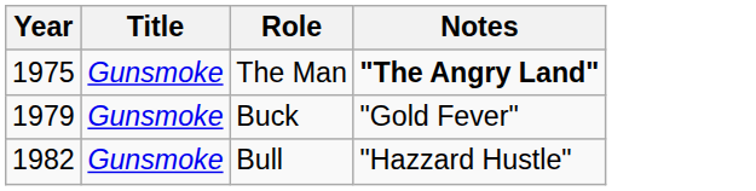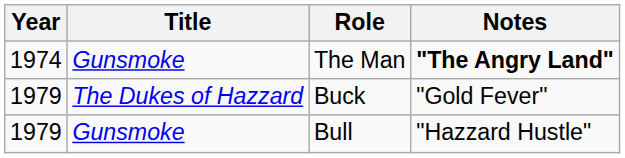 <table class="wikitable sortable">
 <tr>
 <th>Year</th>
 <th>Title</th>
 <th>Role</th>
 <th>Notes</th>
 </tr>
 <tr>
-<td>1975</td>
+<td>1974</td>
 <td><em><a href='#'>Gunsmoke</a></em></td>
 <td>The Man</td>
 <td><strong>"The Angry Land"</strong></td>
 </tr>
 <tr>
 <td>1979</td>
-<td><em><a href='#'>Gunsmoke</a></em></td>
+<td><em><a href='#'>The Dukes of Hazzard</a></em></td>
 <td>Buck</td>
 <td>"Gold Fever"</td>
 </tr>
 <tr>
-<td>1982</td>
+<td>1979</td>
 <td><em><a href='#'>Gunsmoke</a></em></td>
 <td>Bull</td>
 <td>"Hazzard Hustle"</td>
 </tr>
 </table>
